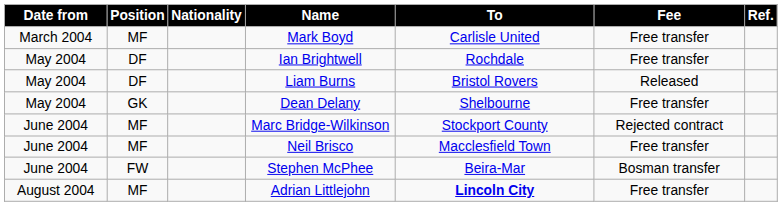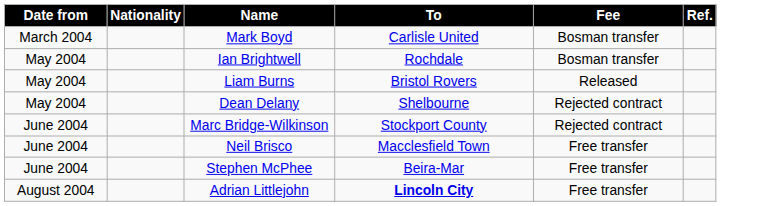 <table class="wikitable" style="text-align:center; font-size:90%; ">
 <tr>
 <th style="background:#000000; color:white; width:100px;">Date from</th>
-<th style="background:#000000; color:white; width:50px;">Position</th>
 <th style="background:#000000; color:white; width:50px;">Nationality</th>
 <th style="background:#000000; color:white; width:150px;">Name</th>
 <th style="background:#000000; color:white; width:200px;">To</th>
 <th style="background:#000000; color:white; width:150px;">Fee</th>
 <th style="background:#000000; color:white; width:25px;">Ref.</th>
 </tr>
 <tr>
 <td>March 2004</td>
-<td>MF</td>
 <td></td>
 <td><a href='#'>Mark Boyd</a></td>
 <td><a href='#'>Carlisle United</a></td>
-<td>Free transfer</td>
+<td>Bosman transfer</td>
 <td></td>
 </tr>
 <tr>
 <td>May 2004</td>
-<td>DF</td>
 <td></td>
 <td><a href='#'>Ian Brightwell</a></td>
 <td><a href='#'>Rochdale</a></td>
-<td>Free transfer</td>
+<td>Bosman transfer</td>
 <td></td>
 </tr>
 <tr>
 <td>May 2004</td>
-<td>DF</td>
 <td></td>
 <td><a href='#'>Liam Burns</a></td>
 <td><a href='#'>Bristol Rovers</a></td>
 <td>Released</td>
 <td></td>
 </tr>
 <tr>
 <td>May 2004</td>
-<td>GK</td>
 <td></td>
 <td><a href='#'>Dean Delany</a></td>
 <td> <a href='#'>Shelbourne</a></td>
-<td>Free transfer</td>
+<td>Rejected contract</td>
 <td></td>
 </tr>
 <tr>
 <td>June 2004</td>
-<td>MF</td>
 <td></td>
 <td><a href='#'>Marc Bridge-Wilkinson</a></td>
 <td><a href='#'>Stockport County</a></td>
 <td>Rejected contract</td>
 <td></td>
 </tr>
 <tr>
 <td>June 2004</td>
-<td>MF</td>
 <td></td>
 <td><a href='#'>Neil Brisco</a></td>
 <td><a href='#'>Macclesfield Town</a></td>
 <td>Free transfer</td>
 <td></td>
 </tr>
 <tr>
 <td>June 2004</td>
-<td>FW</td>
 <td></td>
 <td><a href='#'>Stephen McPhee</a></td>
 <td> <a href='#'>Beira-Mar</a></td>
-<td>Bosman transfer</td>
+<td>Free transfer</td>
 <td></td>
 </tr>
 <tr>
 <td>August 2004</td>
-<td>MF</td>
 <td></td>
 <td><a href='#'>Adrian Littlejohn</a></td>
 <td><strong><a href='#'>Lincoln City</a></strong></td>
 <td>Free transfer</td>
 <td></td>
 </tr>
 </table>
